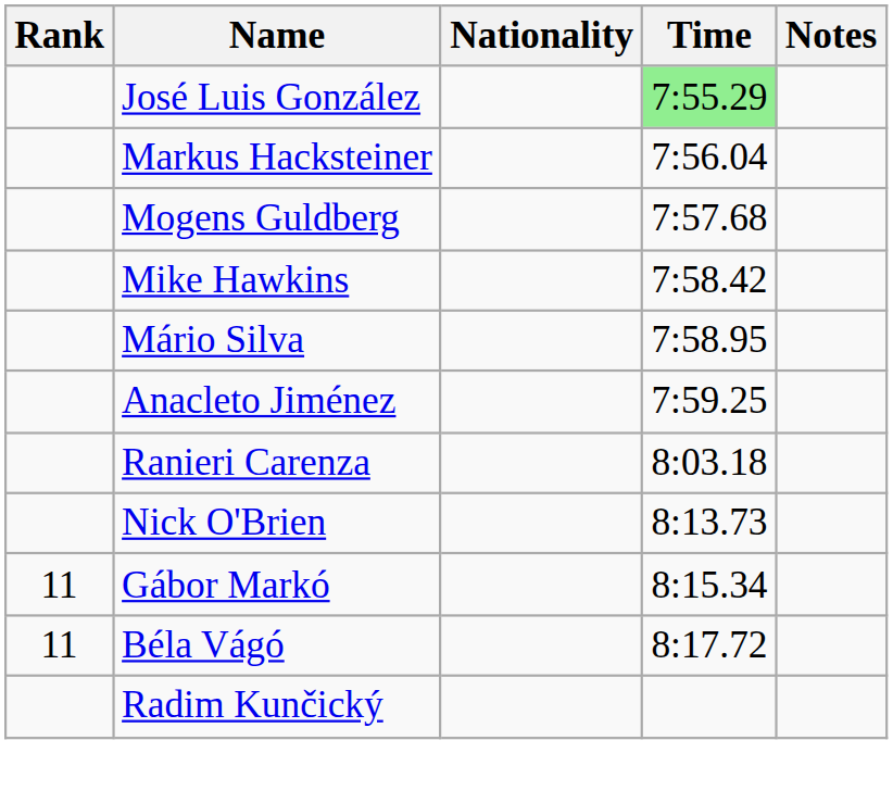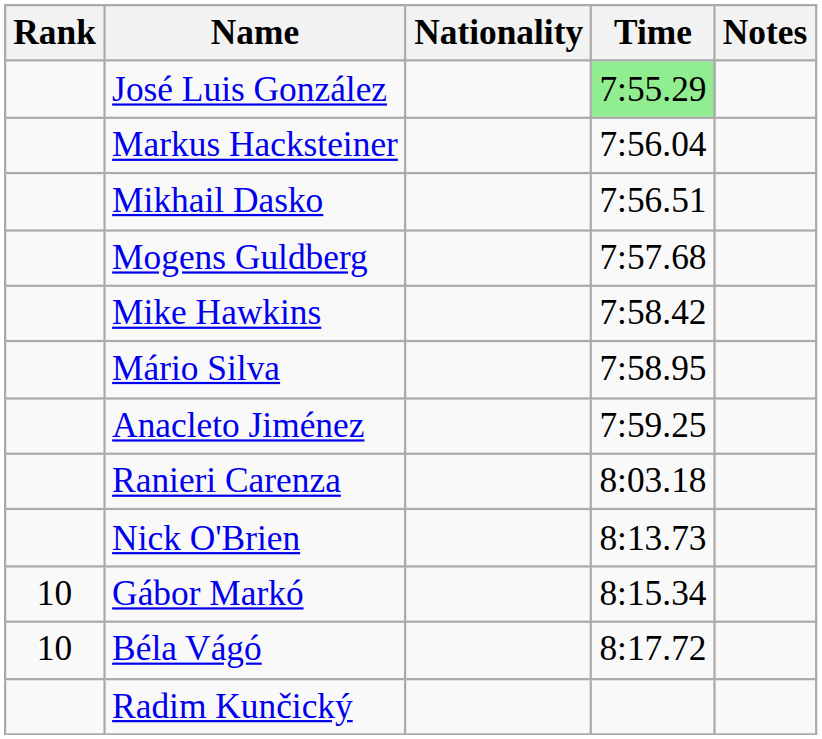 <table class="wikitable sortable" style="text-align:center">
 <tr>
 <th>Rank</th>
 <th>Name</th>
 <th>Nationality</th>
 <th>Time</th>
 <th>Notes</th>
 </tr>
 <tr>
 <td></td>
 <td align="left"><a href='#'>José Luis González</a></td>
 <td align=left></td>
 <td style="background: lightgreen;">7:55.29</td>
 <td></td>
 </tr>
 <tr>
 <td></td>
 <td align="left"><a href='#'>Markus Hacksteiner</a></td>
 <td align=left></td>
 <td>7:56.04</td>
+<td></td>
+</tr>
+<tr>
+<td></td>
+<td align="left"><a href='#'>Mikhail Dasko</a></td>
+<td align=left></td>
+<td>7:56.51</td>
 <td></td>
 </tr>
 <tr>
 <td></td>
 <td align="left"><a href='#'>Mogens Guldberg</a></td>
 <td align=left></td>
 <td>7:57.68</td>
 <td></td>
 </tr>
 <tr>
 <td></td>
 <td align="left"><a href='#'>Mike Hawkins</a></td>
 <td align=left></td>
 <td>7:58.42</td>
 <td></td>
 </tr>
 <tr>
 <td></td>
 <td align="left"><a href='#'>Mário Silva</a></td>
 <td align=left></td>
 <td>7:58.95</td>
 <td></td>
 </tr>
 <tr>
 <td></td>
 <td align="left"><a href='#'>Anacleto Jiménez</a></td>
 <td align=left></td>
 <td>7:59.25</td>
 <td></td>
 </tr>
 <tr>
 <td></td>
 <td align="left"><a href='#'>Ranieri Carenza</a></td>
 <td align=left></td>
 <td>8:03.18</td>
 <td></td>
 </tr>
 <tr>
 <td></td>
 <td align="left"><a href='#'>Nick O'Brien</a></td>
 <td align=left></td>
 <td>8:13.73</td>
 <td></td>
 </tr>
 <tr>
-<td>11</td>
+<td>10</td>
 <td align="left"><a href='#'>Gábor Markó</a></td>
 <td align=left></td>
 <td>8:15.34</td>
 <td></td>
 </tr>
 <tr>
-<td>11</td>
+<td>10</td>
 <td align="left"><a href='#'>Béla Vágó</a></td>
 <td align=left></td>
 <td>8:17.72</td>
 <td></td>
 </tr>
 <tr>
 <td></td>
 <td align="left"><a href='#'>Radim Kunčický</a></td>
 <td align=left></td>
 <td></td>
 <td></td>
 </tr>
 </table>
